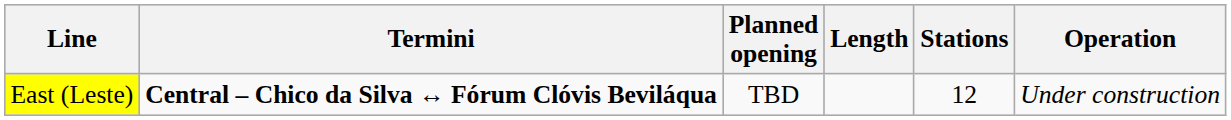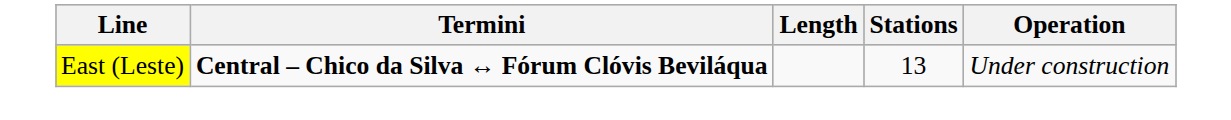 <table class="wikitable" style="margin: 1em auto 1em auto;">
 <tr>
 <th>Line</th>
 <th>Termini</th>
-<th>Planned<br>opening</th>
 <th>Length</th>
 <th>Stations</th>
 <th>Operation</th>
 </tr>
 <tr>
 <td align="center" style="background:yellow; color:black">East (Leste)</td>
 <td><strong>Central – Chico da Silva ↔ Fórum Clóvis Beviláqua</strong></td>
-<td align="center">TBD</td>
 <td align="center"></td>
-<td align="center">12</td>
+<td align="center">13</td>
 <td><em>Under construction</em></td>
 </tr>
 </table>
